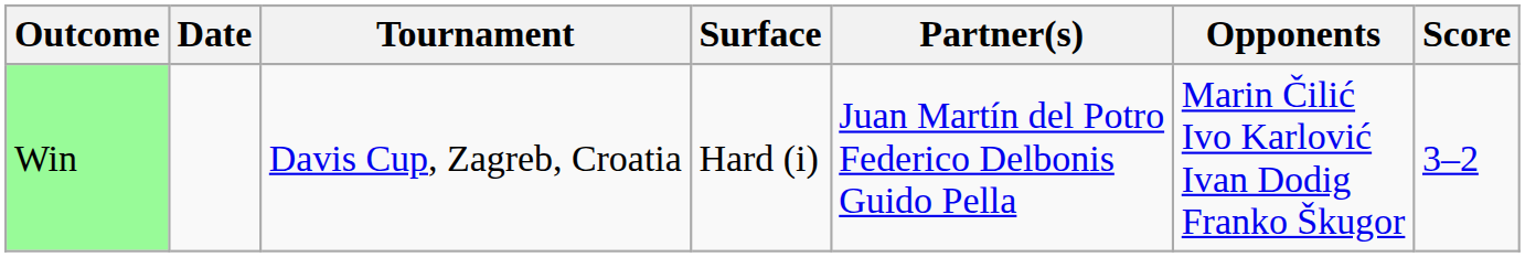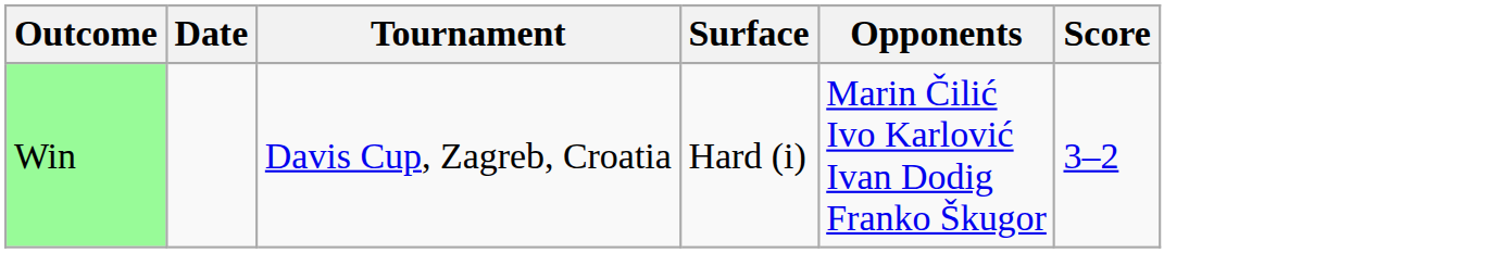 <table class="sortable wikitable">
 <tr>
 <th>Outcome</th>
 <th>Date</th>
 <th>Tournament</th>
 <th>Surface</th>
-<th>Partner(s)</th>
 <th>Opponents</th>
 <th class=unsortable>Score</th>
 </tr>
 <tr>
 <td bgcolor=98FB98>Win</td>
 <td><a href='#'></a></td>
 <td><a href='#'>Davis Cup</a>, Zagreb, Croatia</td>
 <td>Hard (i)</td>
-<td> <a href='#'>Juan Martín del Potro</a> <br>  <a href='#'>Federico Delbonis</a> <br>  <a href='#'>Guido Pella</a></td>
 <td> <a href='#'>Marin Čilić</a> <br>  <a href='#'>Ivo Karlović</a> <br>  <a href='#'>Ivan Dodig</a> <br>  <a href='#'>Franko Škugor</a></td>
 <td><a href='#'>3–2</a></td>
 </tr>
 </table>
